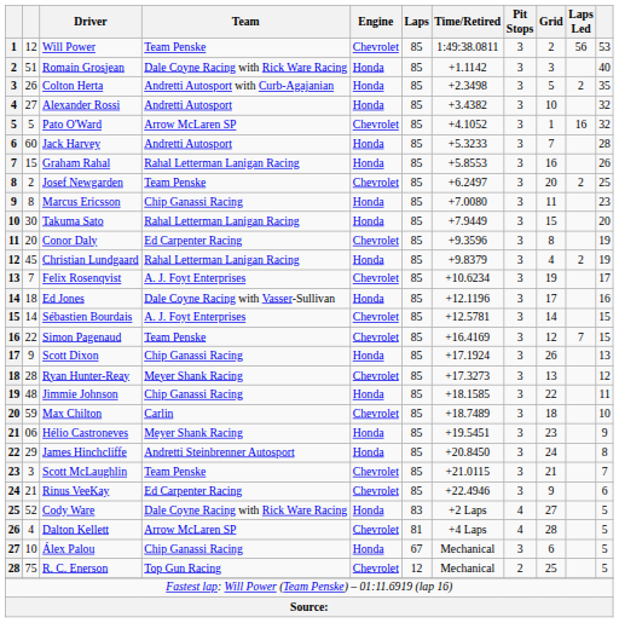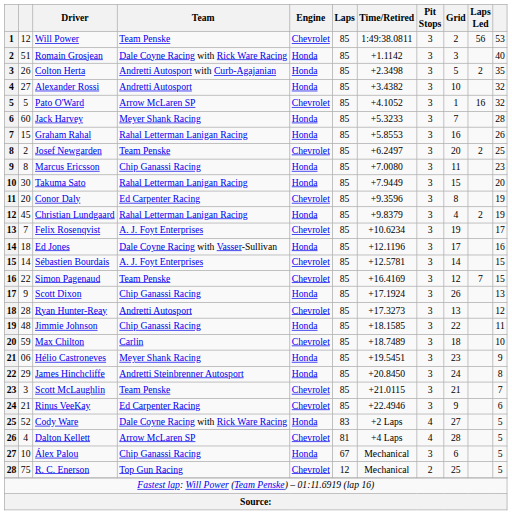 <table class="wikitable sortable" style="font-size:85%;">
 <tr>
 <th scope="col"></th>
 <th scope="col"></th>
 <th scope="col">Driver</th>
 <th scope="col">Team</th>
 <th scope="col">Engine</th>
 <th class="unsortable" scope="col">Laps</th>
 <th class="unsortable" scope="col">Time/Retired</th>
 <th scope="col">Pit<br>Stops</th>
 <th scope="col">Grid</th>
 <th scope="col">Laps<br>Led</th>
 <th scope="col"></th>
 </tr>
 <tr>
 <th>1</th>
 <td align="center">12</td>
 <td> <a href='#'>Will Power</a> <strong></strong></td>
 <td><a href='#'>Team Penske</a></td>
 <td><a href='#'>Chevrolet</a></td>
 <td align="center">85</td>
 <td align="center">1:49:38.0811</td>
 <td align="center">3</td>
 <td align="center">2</td>
 <td align="center">56</td>
 <td align="center">53</td>
 </tr>
 <tr>
 <th>2</th>
 <td align="center">51</td>
 <td> <a href='#'>Romain Grosjean</a> <strong></strong></td>
 <td><a href='#'>Dale Coyne Racing</a> with <a href='#'>Rick Ware Racing</a></td>
 <td><a href='#'>Honda</a></td>
 <td align="center">85</td>
 <td align="center">+1.1142</td>
 <td align="center">3</td>
 <td align="center">3</td>
 <td align="center"></td>
 <td align="center">40</td>
 </tr>
 <tr>
 <th>3</th>
 <td align="center">26</td>
 <td> <a href='#'>Colton Herta</a></td>
 <td><a href='#'>Andretti Autosport</a> with <a href='#'>Curb-Agajanian</a></td>
 <td><a href='#'>Honda</a></td>
 <td align="center">85</td>
 <td align="center">+2.3498</td>
 <td align="center">3</td>
 <td align="center">5</td>
 <td align="center">2</td>
 <td align="center">35</td>
 </tr>
 <tr>
 <th>4</th>
 <td align="center">27</td>
 <td> <a href='#'>Alexander Rossi</a></td>
 <td><a href='#'>Andretti Autosport</a></td>
 <td><a href='#'>Honda</a></td>
 <td align="center">85</td>
 <td align="center">+3.4382</td>
 <td align="center">3</td>
 <td align="center">10</td>
 <td align="center"></td>
 <td align="center">32</td>
 </tr>
 <tr>
 <th>5</th>
 <td align="center">5</td>
 <td> <a href='#'>Pato O'Ward</a></td>
 <td><a href='#'>Arrow McLaren SP</a></td>
 <td><a href='#'>Chevrolet</a></td>
 <td align="center">85</td>
 <td align="center">+4.1052</td>
 <td align="center">3</td>
 <td align="center">1</td>
 <td align="center">16</td>
 <td align="center">32</td>
 </tr>
 <tr>
 <th>6</th>
 <td align="center">60</td>
 <td> <a href='#'>Jack Harvey</a></td>
-<td><a href='#'>Andretti Autosport</a></td>
+<td><a href='#'>Meyer Shank Racing</a></td>
 <td><a href='#'>Honda</a></td>
 <td align="center">85</td>
 <td align="center">+5.3233</td>
 <td align="center">3</td>
 <td align="center">7</td>
 <td align="center"></td>
 <td align="center">28</td>
 </tr>
 <tr>
 <th>7</th>
 <td align="center">15</td>
 <td> <a href='#'>Graham Rahal</a></td>
 <td><a href='#'>Rahal Letterman Lanigan Racing</a></td>
 <td><a href='#'>Honda</a></td>
 <td align="center">85</td>
 <td align="center">+5.8553</td>
 <td align="center">3</td>
 <td align="center">16</td>
 <td align="center"></td>
 <td align="center">26</td>
 </tr>
 <tr>
 <th>8</th>
 <td align="center">2</td>
 <td> <a href='#'>Josef Newgarden</a> <strong></strong></td>
 <td><a href='#'>Team Penske</a></td>
 <td><a href='#'>Chevrolet</a></td>
 <td align="center">85</td>
 <td align="center">+6.2497</td>
 <td align="center">3</td>
 <td align="center">20</td>
 <td align="center">2</td>
 <td align="center">25</td>
 </tr>
 <tr>
 <th>9</th>
 <td align="center">8</td>
 <td> <a href='#'>Marcus Ericsson</a></td>
 <td><a href='#'>Chip Ganassi Racing</a></td>
 <td><a href='#'>Honda</a></td>
 <td align="center">85</td>
 <td align="center">+7.0080</td>
 <td align="center">3</td>
 <td align="center">11</td>
 <td align="center"></td>
 <td align="center">23</td>
 </tr>
 <tr>
 <th>10</th>
 <td align="center">30</td>
 <td> <a href='#'>Takuma Sato</a></td>
 <td><a href='#'>Rahal Letterman Lanigan Racing</a></td>
 <td><a href='#'>Honda</a></td>
 <td align="center">85</td>
 <td align="center">+7.9449</td>
 <td align="center">3</td>
 <td align="center">15</td>
 <td align="center"></td>
 <td align="center">20</td>
 </tr>
 <tr>
 <th>11</th>
 <td align="center">20</td>
 <td> <a href='#'>Conor Daly</a></td>
 <td><a href='#'>Ed Carpenter Racing</a></td>
 <td><a href='#'>Chevrolet</a></td>
 <td align="center">85</td>
 <td align="center">+9.3596</td>
 <td align="center">3</td>
 <td align="center">8</td>
 <td align="center"></td>
 <td align="center">19</td>
 </tr>
 <tr>
 <th>12</th>
 <td align="center">45</td>
 <td> <a href='#'>Christian Lundgaard</a> <strong></strong></td>
 <td><a href='#'>Rahal Letterman Lanigan Racing</a></td>
 <td><a href='#'>Honda</a></td>
 <td align="center">85</td>
 <td align="center">+9.8379</td>
 <td align="center">3</td>
 <td align="center">4</td>
 <td align="center">2</td>
 <td align="center">19</td>
 </tr>
 <tr>
 <th>13</th>
 <td align="center">7</td>
 <td> <a href='#'>Felix Rosenqvist</a></td>
 <td><a href='#'>A. J. Foyt Enterprises</a></td>
 <td><a href='#'>Chevrolet</a></td>
 <td align="center">85</td>
 <td align="center">+10.6234</td>
 <td align="center">3</td>
 <td align="center">19</td>
 <td align="center"></td>
 <td align="center">17</td>
 </tr>
 <tr>
 <th>14</th>
 <td align="center">18</td>
 <td> <a href='#'>Ed Jones</a></td>
 <td><a href='#'>Dale Coyne Racing</a> with <a href='#'>Vasser</a>-Sullivan</td>
 <td><a href='#'>Honda</a></td>
 <td align="center">85</td>
 <td align="center">+12.1196</td>
 <td align="center">3</td>
 <td align="center">17</td>
 <td align="center"></td>
 <td align="center">16</td>
 </tr>
 <tr>
 <th>15</th>
 <td align="center">14</td>
 <td> <a href='#'>Sébastien Bourdais</a></td>
 <td><a href='#'>A. J. Foyt Enterprises</a></td>
 <td><a href='#'>Chevrolet</a></td>
 <td align="center">85</td>
 <td align="center">+12.5781</td>
 <td align="center">3</td>
 <td align="center">14</td>
 <td align="center"></td>
 <td align="center">15</td>
 </tr>
 <tr>
 <th>16</th>
 <td align="center">22</td>
 <td> <a href='#'>Simon Pagenaud</a> <strong></strong></td>
 <td><a href='#'>Team Penske</a></td>
 <td><a href='#'>Chevrolet</a></td>
 <td align="center">85</td>
 <td align="center">+16.4169</td>
 <td align="center">3</td>
 <td align="center">12</td>
 <td align="center">7</td>
 <td align="center">15</td>
 </tr>
 <tr>
 <th>17</th>
 <td align="center">9</td>
 <td> <a href='#'>Scott Dixon</a> <strong></strong></td>
 <td><a href='#'>Chip Ganassi Racing</a></td>
 <td><a href='#'>Honda</a></td>
 <td align="center">85</td>
 <td align="center">+17.1924</td>
 <td align="center">3</td>
 <td align="center">26</td>
 <td align="center"></td>
 <td align="center">13</td>
 </tr>
 <tr>
 <th>18</th>
 <td align="center">28</td>
 <td> <a href='#'>Ryan Hunter-Reay</a></td>
-<td><a href='#'>Meyer Shank Racing</a></td>
+<td><a href='#'>Andretti Autosport</a></td>
 <td><a href='#'>Chevrolet</a></td>
 <td align="center">85</td>
 <td align="center">+17.3273</td>
 <td align="center">3</td>
 <td align="center">13</td>
 <td align="center"></td>
 <td align="center">12</td>
 </tr>
 <tr>
 <th>19</th>
 <td align="center">48</td>
 <td> <a href='#'>Jimmie Johnson</a> <strong></strong></td>
 <td><a href='#'>Chip Ganassi Racing</a></td>
 <td><a href='#'>Honda</a></td>
 <td align="center">85</td>
 <td align="center">+18.1585</td>
 <td align="center">3</td>
 <td align="center">22</td>
 <td align="center"></td>
 <td align="center">11</td>
 </tr>
 <tr>
 <th>20</th>
 <td align="center">59</td>
 <td> <a href='#'>Max Chilton</a></td>
 <td><a href='#'>Carlin</a></td>
 <td><a href='#'>Chevrolet</a></td>
 <td align="center">85</td>
 <td align="center">+18.7489</td>
 <td align="center">3</td>
 <td align="center">18</td>
 <td align="center"></td>
 <td align="center">10</td>
 </tr>
 <tr>
 <th>21</th>
 <td align="center">06</td>
 <td> <a href='#'>Hélio Castroneves</a></td>
 <td><a href='#'>Meyer Shank Racing</a></td>
 <td><a href='#'>Honda</a></td>
 <td align="center">85</td>
 <td align="center">+19.5451</td>
 <td align="center">3</td>
 <td align="center">23</td>
 <td align="center"></td>
 <td align="center">9</td>
 </tr>
 <tr>
 <th>22</th>
 <td align="center">29</td>
 <td> <a href='#'>James Hinchcliffe</a></td>
 <td><a href='#'>Andretti Steinbrenner Autosport</a></td>
 <td><a href='#'>Honda</a></td>
 <td align="center">85</td>
 <td align="center">+20.8450</td>
 <td align="center">3</td>
 <td align="center">24</td>
 <td align="center"></td>
 <td align="center">8</td>
 </tr>
 <tr>
 <th>23</th>
 <td align="center">3</td>
 <td> <a href='#'>Scott McLaughlin</a> <strong></strong></td>
 <td><a href='#'>Team Penske</a></td>
 <td><a href='#'>Chevrolet</a></td>
 <td align="center">85</td>
 <td align="center">+21.0115</td>
 <td align="center">3</td>
 <td align="center">21</td>
 <td align="center"></td>
 <td align="center">7</td>
 </tr>
 <tr>
 <th>24</th>
 <td align="center">21</td>
 <td> <a href='#'>Rinus VeeKay</a> <strong></strong></td>
 <td><a href='#'>Ed Carpenter Racing</a></td>
 <td><a href='#'>Chevrolet</a></td>
 <td align="center">85</td>
 <td align="center">+22.4946</td>
 <td align="center">3</td>
 <td align="center">9</td>
 <td align="center"></td>
 <td align="center">6</td>
 </tr>
 <tr>
 <th>25</th>
 <td align="center">52</td>
 <td> <a href='#'>Cody Ware</a> <strong></strong></td>
 <td><a href='#'>Dale Coyne Racing</a> with <a href='#'>Rick Ware Racing</a></td>
 <td><a href='#'>Honda</a></td>
 <td align="center">83</td>
 <td align="center">+2 Laps</td>
 <td align="center">4</td>
 <td align="center">27</td>
 <td align="center"></td>
 <td align="center">5</td>
 </tr>
 <tr>
 <th>26</th>
 <td align="center">4</td>
 <td> <a href='#'>Dalton Kellett</a></td>
 <td><a href='#'>Arrow McLaren SP</a></td>
 <td><a href='#'>Chevrolet</a></td>
 <td align="center">81</td>
 <td align="center">+4 Laps</td>
 <td align="center">4</td>
 <td align="center">28</td>
 <td align="center"></td>
 <td align="center">5</td>
 </tr>
 <tr>
 <th>27</th>
 <td align="center">10</td>
 <td> <a href='#'>Álex Palou</a></td>
 <td><a href='#'>Chip Ganassi Racing</a></td>
 <td><a href='#'>Honda</a></td>
 <td align="center">67</td>
 <td align="center">Mechanical</td>
 <td align="center">3</td>
 <td align="center">6</td>
 <td align="center"></td>
 <td align="center">5</td>
 </tr>
 <tr>
 <th>28</th>
 <td align="center">75</td>
 <td> <a href='#'>R. C. Enerson</a> <strong></strong></td>
 <td><a href='#'>Top Gun Racing</a></td>
 <td><a href='#'>Chevrolet</a></td>
 <td align="center">12</td>
 <td align="center">Mechanical</td>
 <td align="center">2</td>
 <td align="center">25</td>
 <td align="center"></td>
 <td align="center">5</td>
 </tr>
 <tr>
 </tr>
 <tr class="sortbottom">
 <td colspan="11" style="text-align:center"><em><a href='#'>Fastest lap</a>:  <a href='#'>Will Power</a> (<a href='#'>Team Penske</a>) – 01:11.6919 (lap 16)</em></td>
 </tr>
 <tr class="sortbottom">
 <th colspan="11">Source:</th>
 </tr>
 </table>
